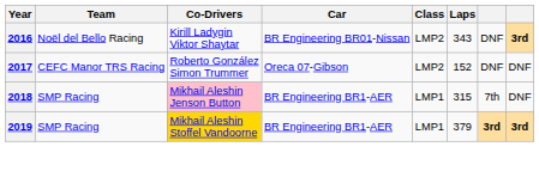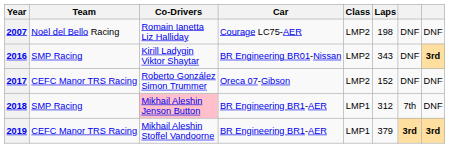 <table class="wikitable" style="text-align:center; font-size:90%">
 <tr>
 <th>Year</th>
 <th>Team</th>
 <th>Co-Drivers</th>
 <th>Car</th>
 <th>Class</th>
 <th>Laps</th>
 <th></th>
 <th></th>
 </tr>
 <tr>
+<th><a href='#'>2007</a></th>
+<td align="left"nowrap> <a href='#'>Noël del Bello</a> Racing</td>
+<td align="left"nowrap> <a href='#'>Romain Ianetta</a><br> <a href='#'>Liz Halliday</a></td>
+<td align="left"nowrap><a href='#'>Courage</a> LC75-<a href='#'>AER</a></td>
+<td>LMP2</td>
+<td>198</td>
+<td>DNF</td>
+<td>DNF</td>
+</tr>
+<tr>
 <th><a href='#'>2016</a></th>
-<td align="left"nowrap> <a href='#'>Noël del Bello</a> Racing</td>
+<td align="left"nowrap> <a href='#'>SMP Racing</a></td>
 <td align="left"nowrap> <a href='#'>Kirill Ladygin</a><br> <a href='#'>Viktor Shaytar</a></td>
 <td align="left"nowrap><a href='#'>BR Engineering BR01</a>-<a href='#'>Nissan</a></td>
 <td>LMP2</td>
 <td>343</td>
 <td>DNF</td>
 <td style="background:#FFDF9F;"><strong>3rd</strong></td>
 </tr>
 <tr>
 <th><a href='#'>2017</a></th>
 <td align="left"nowrap> <a href='#'>CEFC Manor TRS Racing</a></td>
 <td align="left"nowrap> <a href='#'>Roberto González</a><br> <a href='#'>Simon Trummer</a></td>
 <td align="left"nowrap><a href='#'>Oreca 07</a>-<a href='#'>Gibson</a></td>
 <td>LMP2</td>
 <td>152</td>
 <td>DNF</td>
 <td>DNF</td>
 </tr>
 <tr>
 <th><a href='#'>2018</a></th>
 <td align="left"nowrap> <a href='#'>SMP Racing</a></td>
 <td align="left"nowrap style="background: pink;"> <a href='#'>Mikhail Aleshin</a><br> <a href='#'>Jenson Button</a></td>
 <td align="left"nowrap><a href='#'>BR Engineering BR1</a>-<a href='#'>AER</a></td>
 <td>LMP1</td>
-<td>315</td>
+<td>312</td>
 <td>7th</td>
 <td>DNF</td>
 </tr>
 <tr>
 <th><a href='#'>2019</a></th>
-<td align="left"nowrap> <a href='#'>SMP Racing</a></td>
-<td align="left"nowrap style="background: gold;"> <a href='#'>Mikhail Aleshin</a><br> <a href='#'>Stoffel Vandoorne</a></td>
+<td align="left"nowrap> <a href='#'>CEFC Manor TRS Racing</a></td>
+<td align="left"nowrap> <a href='#'>Mikhail Aleshin</a><br> <a href='#'>Stoffel Vandoorne</a></td>
 <td align="left"nowrap><a href='#'>BR Engineering BR1</a>-<a href='#'>AER</a></td>
 <td>LMP1</td>
 <td>379</td>
 <td style="background:#FFDF9F;"><strong>3rd</strong></td>
 <td style="background:#FFDF9F;"><strong>3rd</strong></td>
 </tr>
 </table>
